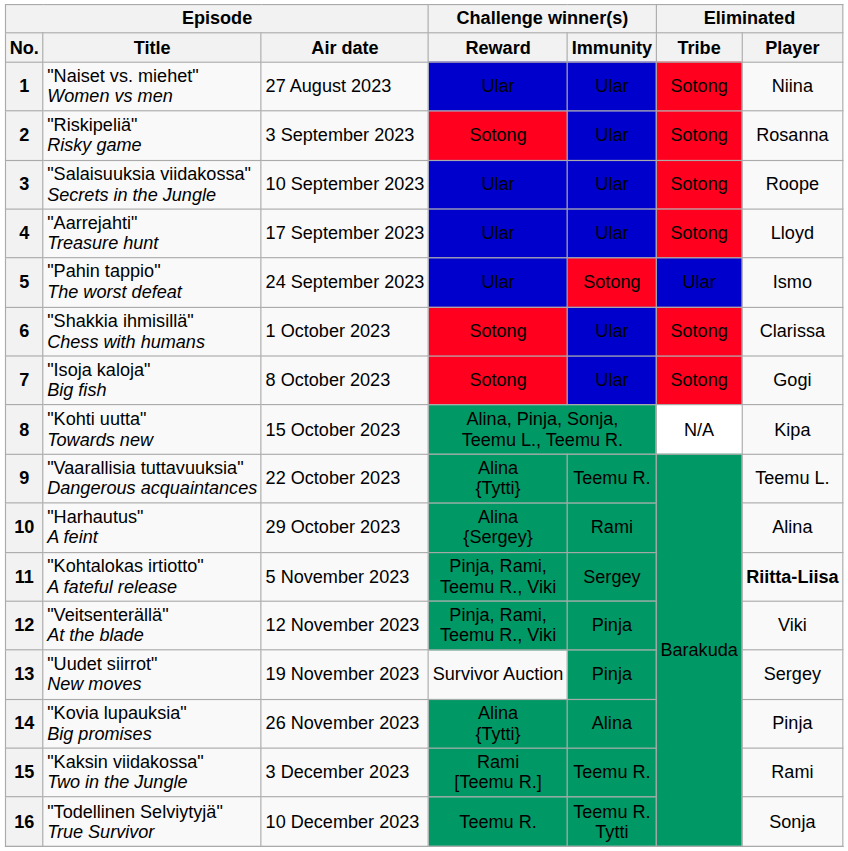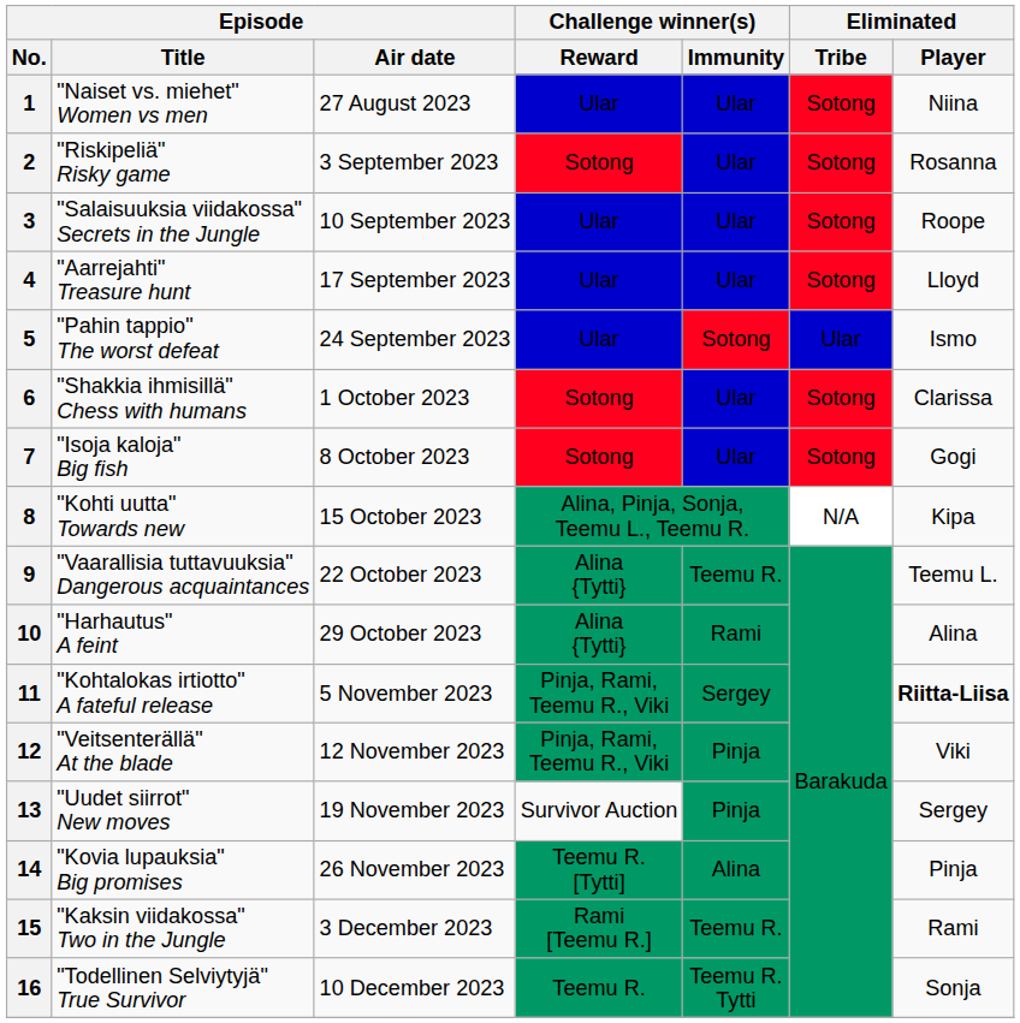 <table class="wikitable plainrowheaders" style="margin:auto; text-align:center">
 <tr>
 <th scope="col" colspan="3">Episode</th>
 <th colspan="2" scope="col">Challenge winner(s)</th>
 <th colspan="2" scope="col">Eliminated</th>
 </tr>
 <tr>
 <th scope="col">No.</th>
 <th scope="col">Title</th>
 <th scope="col">Air date</th>
 <th scope="col">Reward</th>
 <th scope="col">Immunity</th>
 <th scope="col">Tribe</th>
 <th scope="col">Player</th>
 </tr>
 <tr>
 <th>1</th>
 <td scope="row" align="left" rowspan="1">"Naiset vs. miehet"<br><em>Women vs men</em></td>
 <td align="left" rowspan="1">27 August 2023</td>
 <td bgcolor="#0000cc" >Ular</td>
 <td bgcolor="#0000cc" >Ular</td>
 <td bgcolor="#ff001e" >Sotong</td>
 <td>Niina</td>
 </tr>
 <tr>
 <th>2</th>
 <td scope="row" align="left" rowspan="1">"Riskipeliä"<br><em>Risky game</em></td>
 <td align="left" rowspan="1">3 September 2023</td>
 <td bgcolor="#ff001e" >Sotong</td>
 <td bgcolor="#0000cc" >Ular</td>
 <td bgcolor="#ff001e" >Sotong</td>
 <td>Rosanna</td>
 </tr>
 <tr>
 <th>3</th>
 <td scope="row" align="left" rowspan="1">"Salaisuuksia viidakossa"<br><em>Secrets in the Jungle</em></td>
 <td align="left" rowspan="1">10 September 2023</td>
 <td bgcolor="#0000cc" >Ular</td>
 <td bgcolor="#0000cc" >Ular</td>
 <td bgcolor="#ff001e" >Sotong</td>
 <td>Roope</td>
 </tr>
 <tr>
 <th>4</th>
 <td scope="row" align="left" rowspan="1">"Aarrejahti"<br><em>Treasure hunt</em></td>
 <td align="left" rowspan="1">17 September 2023</td>
 <td bgcolor="#0000cc" >Ular</td>
 <td bgcolor="#0000cc" >Ular</td>
 <td bgcolor="#ff001e" >Sotong</td>
 <td>Lloyd</td>
 </tr>
 <tr>
 <th>5</th>
 <td scope="row" align="left" rowspan="1">"Pahin tappio"<br><em>The worst defeat</em></td>
 <td align="left" rowspan="1">24 September 2023</td>
 <td bgcolor="#0000cc" >Ular</td>
 <td bgcolor="#ff001e" >Sotong</td>
 <td bgcolor="#0000cc" >Ular</td>
 <td>Ismo</td>
 </tr>
 <tr>
 <th>6</th>
 <td scope="row" align="left" rowspan="1">"Shakkia ihmisillä"<br><em>Chess with humans</em></td>
 <td align="left" rowspan="1">1 October 2023</td>
 <td bgcolor="#ff001e" >Sotong</td>
 <td bgcolor="#0000cc" >Ular</td>
 <td bgcolor="#ff001e" >Sotong</td>
 <td>Clarissa</td>
 </tr>
 <tr>
 <th>7</th>
 <td scope="row" align="left" rowspan="1">"Isoja kaloja"<br><em>Big fish</em></td>
 <td align="left" rowspan="1">8 October 2023</td>
 <td bgcolor="#ff001e" >Sotong</td>
 <td bgcolor="#0000cc" >Ular</td>
 <td bgcolor="#ff001e" >Sotong</td>
 <td>Gogi</td>
 </tr>
 <tr>
 <th>8</th>
 <td scope="row" align="left" rowspan="1">"Kohti uutta"<br><em>Towards new</em></td>
 <td align="left" rowspan="1">15 October 2023</td>
 <td colspan="2" bgcolor="#009966" >Alina, Pinja, Sonja,<br>Teemu L., Teemu R.</td>
 <td bgcolor="white">N/A</td>
 <td>Kipa</td>
 </tr>
 <tr>
 <th>9</th>
 <td scope="row" align="left" rowspan="1">"Vaarallisia tuttavuuksia"<br><em>Dangerous acquaintances</em></td>
 <td align="left" rowspan="1">22 October 2023</td>
 <td bgcolor="#009966" >Alina<br>{Tytti}</td>
 <td bgcolor="#009966" >Teemu R.</td>
 <td rowspan="8" bgcolor="#009966" >Barakuda</td>
 <td>Teemu L.</td>
 </tr>
 <tr>
 <th>10</th>
 <td scope="row" align="left" rowspan="1">"Harhautus"<br><em>A feint</em></td>
 <td align="left" rowspan="1">29 October 2023</td>
-<td bgcolor="#009966" >Alina<br>{Sergey}</td>
+<td bgcolor="#009966" >Alina<br>{Tytti}</td>
 <td bgcolor="#009966" >Rami</td>
 <td>Alina</td>
 </tr>
 <tr>
 <th>11</th>
 <td scope="row" align="left" rowspan="1">"Kohtalokas irtiotto"<br><em>A fateful release</em></td>
 <td align="left" rowspan="1">5 November 2023</td>
 <td bgcolor="#009966" >Pinja, Rami,<br> Teemu R., Viki</td>
 <td bgcolor="#009966" >Sergey</td>
 <td><strong>Riitta-Liisa</strong></td>
 </tr>
 <tr>
 <th>12</th>
 <td scope="row" align="left" rowspan="1">"Veitsenterällä"<br><em>At the blade</em></td>
 <td align="left" rowspan="1">12 November 2023</td>
 <td bgcolor="#009966" >Pinja, Rami,<br> Teemu R., Viki</td>
 <td bgcolor="#009966" >Pinja</td>
 <td>Viki</td>
 </tr>
 <tr>
 <th>13</th>
 <td scope="row" align="left" rowspan="1">"Uudet siirrot"<br><em>New moves</em></td>
 <td align="left" rowspan="1">19 November 2023</td>
 <td>Survivor Auction</td>
 <td bgcolor="#009966" >Pinja</td>
 <td>Sergey</td>
 </tr>
 <tr>
 <th>14</th>
 <td scope="row" align="left" rowspan="1">"Kovia lupauksia"<br><em>Big promises</em></td>
 <td align="left" rowspan="1">26 November 2023</td>
-<td bgcolor="#009966" >Alina<br>{Tytti}</td>
+<td bgcolor="#009966" >Teemu R.<br>[Tytti]</td>
 <td bgcolor="#009966" >Alina</td>
 <td>Pinja</td>
 </tr>
 <tr>
 <th>15</th>
 <td scope="row" align="left" rowspan="1">"Kaksin viidakossa"<br><em>Two in the Jungle</em></td>
 <td align="left" rowspan="1">3 December 2023</td>
 <td bgcolor="#009966" >Rami<br>[Teemu R.]</td>
 <td bgcolor="#009966" >Teemu R.</td>
 <td>Rami</td>
 </tr>
 <tr>
 <th>16</th>
 <td scope="row" align="left" rowspan="1">"Todellinen Selviytyjä"<br><em>True Survivor</em></td>
 <td align="left" rowspan="1">10 December 2023</td>
 <td bgcolor="#009966" >Teemu R.</td>
 <td bgcolor="#009966" >Teemu R.<br>Tytti</td>
 <td>Sonja</td>
 </tr>
 <tr>
 </tr>
 </table>
